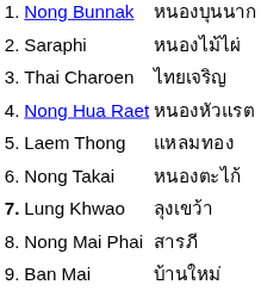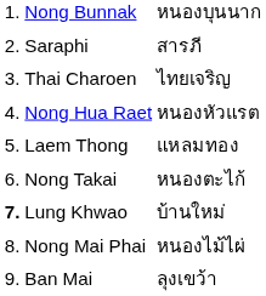 <table>
 <tr>
 <td>1.</td>
 <td><a href='#'>Nong Bunnak</a></td>
 <td>หนองบุนนาก</td>
 <td></td>
 </tr>
 <tr>
 <td>2.</td>
 <td>Saraphi</td>
-<td>หนองไม้ไผ่</td>
+<td>สารภี</td>
 <td></td>
 </tr>
 <tr>
 <td>3.</td>
 <td>Thai Charoen</td>
 <td>ไทยเจริญ</td>
 <td></td>
 </tr>
 <tr>
 <td>4.</td>
 <td><a href='#'>Nong Hua Raet</a></td>
 <td>หนองหัวแรต</td>
 <td></td>
 </tr>
 <tr>
 <td>5.</td>
 <td>Laem Thong</td>
 <td>แหลมทอง</td>
 <td></td>
 </tr>
 <tr>
 <td>6.</td>
 <td>Nong Takai</td>
 <td>หนองตะไก้</td>
 <td></td>
 </tr>
 <tr>
 <td><strong>7.</strong></td>
 <td>Lung Khwao</td>
-<td>ลุงเขว้า</td>
+<td>บ้านใหม่</td>
 <td></td>
 </tr>
 <tr>
 <td>8.</td>
 <td>Nong Mai Phai</td>
-<td>สารภี</td>
+<td>หนองไม้ไผ่</td>
 <td></td>
 </tr>
 <tr>
 <td>9.</td>
 <td>Ban Mai</td>
-<td>บ้านใหม่</td>
+<td>ลุงเขว้า</td>
 <td></td>
 </tr>
 </table>
